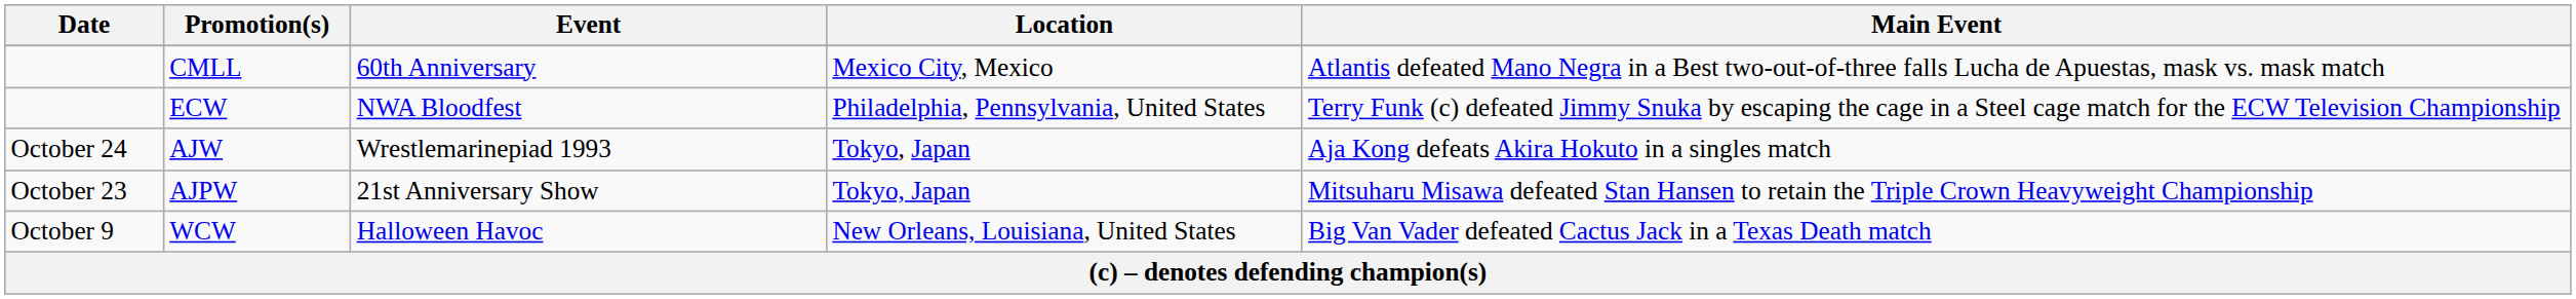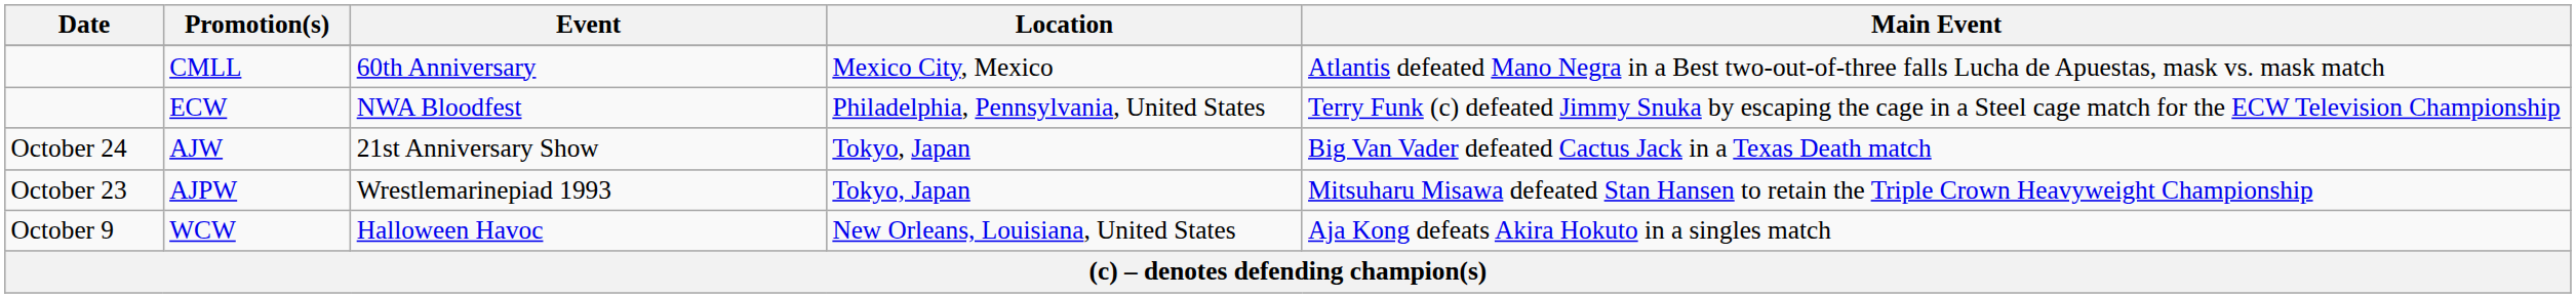 <table class="wikitable" style="width:100%;">
 <tr>
 <th width="5%">Date</th>
 <th width="5%">Promotion(s)</th>
 <th style="width:15%;">Event</th>
 <th style="width:15%;">Location</th>
 <th style="width:40%;">Main Event</th>
 </tr>
 <tr style="width:20%;" |Notes>
 </tr>
 <tr>
 <td></td>
 <td><a href='#'>CMLL</a></td>
 <td><a href='#'>60th Anniversary</a></td>
 <td><a href='#'>Mexico City</a>, Mexico</td>
 <td><a href='#'>Atlantis</a> defeated <a href='#'>Mano Negra</a> in a Best two-out-of-three falls Lucha de Apuestas, mask vs. mask match</td>
 </tr>
 <tr>
 <td></td>
 <td><a href='#'>ECW</a></td>
 <td><a href='#'>NWA Bloodfest</a></td>
 <td><a href='#'>Philadelphia</a>, <a href='#'>Pennsylvania</a>, United States</td>
 <td><a href='#'>Terry Funk</a> (c) defeated <a href='#'>Jimmy Snuka</a> by escaping the cage in a Steel cage match for the <a href='#'>ECW Television Championship</a></td>
 </tr>
 <tr>
 <td>October 24</td>
 <td><a href='#'>AJW</a></td>
-<td>Wrestlemarinepiad 1993</td>
+<td>21st Anniversary Show</td>
 <td><a href='#'>Tokyo</a>, <a href='#'>Japan</a></td>
-<td><a href='#'>Aja Kong</a> defeats <a href='#'>Akira Hokuto</a> in a singles match</td>
+<td><a href='#'>Big Van Vader</a> defeated <a href='#'>Cactus Jack</a> in a <a href='#'>Texas Death match</a></td>
 </tr>
 <tr>
 <td>October 23</td>
 <td><a href='#'>AJPW</a></td>
-<td>21st Anniversary Show</td>
+<td>Wrestlemarinepiad 1993</td>
 <td><a href='#'>Tokyo, Japan</a></td>
 <td><a href='#'>Mitsuharu Misawa</a> defeated <a href='#'>Stan Hansen</a> to retain the <a href='#'>Triple Crown Heavyweight Championship</a></td>
 </tr>
 <tr>
 <td>October 9</td>
 <td><a href='#'>WCW</a></td>
 <td><a href='#'>Halloween Havoc</a></td>
 <td><a href='#'>New Orleans, Louisiana</a>, United States</td>
-<td><a href='#'>Big Van Vader</a> defeated <a href='#'>Cactus Jack</a> in a <a href='#'>Texas Death match</a></td>
+<td><a href='#'>Aja Kong</a> defeats <a href='#'>Akira Hokuto</a> in a singles match</td>
 </tr>
 <tr>
 <th colspan="6">(c) – denotes defending champion(s)</th>
 </tr>
 </table>
